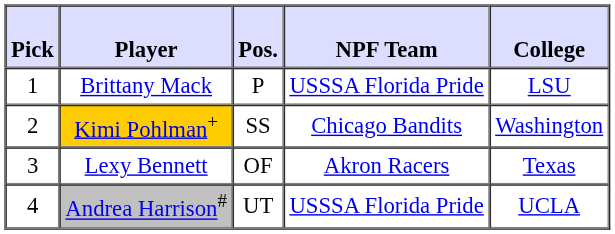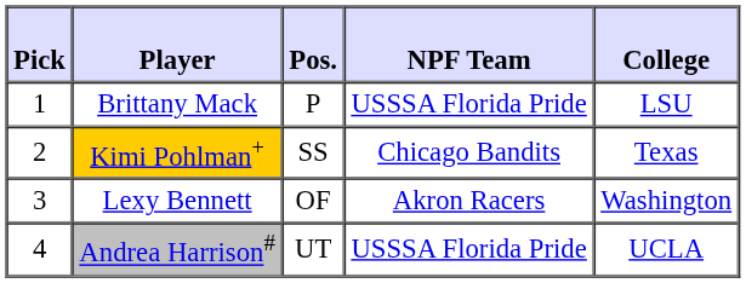 <table style="text-align: center" border="1" cellpadding="3" cellspacing="0">
 <tr>
 <th style="background:#ddf;"><br>Pick</th>
 <th style="background:#ddf;"><br>Player</th>
 <th style="background:#ddf;"><br>Pos.</th>
 <th style="background:#ddf;"><br>NPF Team</th>
 <th style="background:#ddf;"><br>College</th>
 </tr>
 <tr>
 <td>1</td>
 <td><a href='#'>Brittany Mack</a></td>
 <td>P</td>
 <td><a href='#'>USSSA Florida Pride</a></td>
 <td><a href='#'>LSU</a></td>
 </tr>
 <tr>
 <td>2</td>
 <td style="background:#FFCC00;"><a href='#'>Kimi Pohlman</a><sup>+</sup></td>
 <td>SS</td>
 <td><a href='#'>Chicago Bandits</a></td>
-<td><a href='#'>Washington</a></td>
+<td><a href='#'>Texas</a></td>
 </tr>
 <tr>
 <td>3</td>
 <td><a href='#'>Lexy Bennett</a></td>
 <td>OF</td>
 <td><a href='#'>Akron Racers</a></td>
-<td><a href='#'>Texas</a></td>
+<td><a href='#'>Washington</a></td>
 </tr>
 <tr>
 <td>4</td>
 <td style="background:#C0C0C0;"><a href='#'>Andrea Harrison</a><sup>#</sup></td>
 <td>UT</td>
 <td><a href='#'>USSSA Florida Pride</a></td>
 <td><a href='#'>UCLA</a></td>
 </tr>
 </table>
